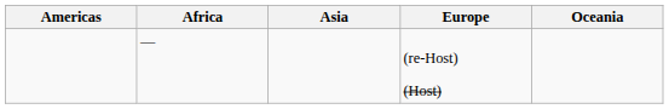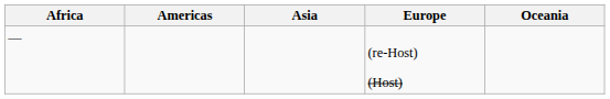 <table class=wikitable width=80%>
 <tr>
+<th width=13%>Africa</th>
 <th width=13%>Americas</th>
-<th width=13%>Africa</th>
 <th width=13%>Asia</th>
 <th width=13%>Europe</th>
 <th width=13%>Oceania</th>
 </tr>
 <tr valign=top>
+<td>—</td>
 <td></td>
-<td>—</td>
 <td><br></td>
 <td><br> (re-Host)<br><br><s> (Host)</s><br></td>
 <td></td>
 </tr>
 </table>
